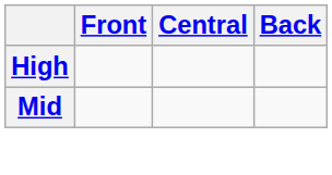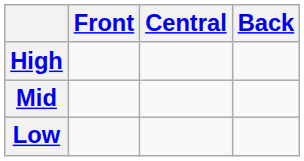 <table class="wikitable" style="text-align:center;">
 <tr>
 <th></th>
 <th><a href='#'>Front</a></th>
 <th><a href='#'>Central</a></th>
 <th><a href='#'>Back</a></th>
 </tr>
 <tr>
 <th><a href='#'>High</a></th>
 <td>   </td>
 <td>    </td>
 <td>   </td>
 </tr>
 <tr>
 <th><a href='#'>Mid</a></th>
 <td>   </td>
 <td> </td>
 <td>   </td>
 </tr>
+<tr>
+<th><a href='#'>Low</a></th>
+<td></td>
+<td>   </td>
+<td> </td>
+</tr>
 </table>
